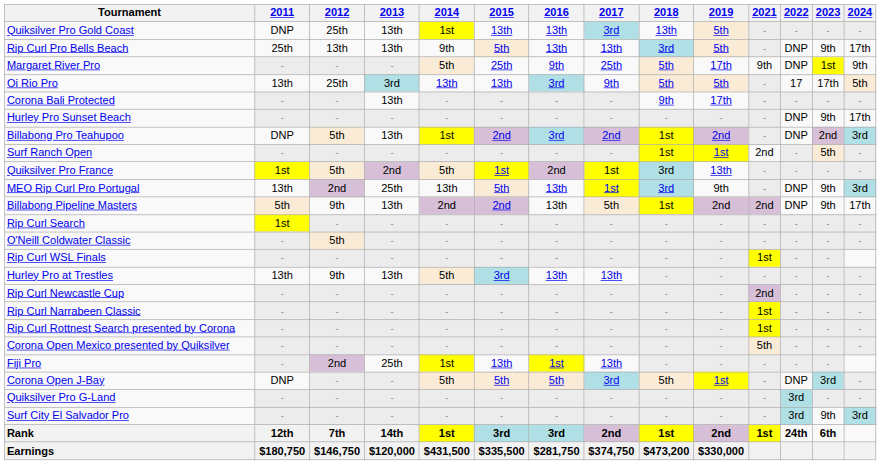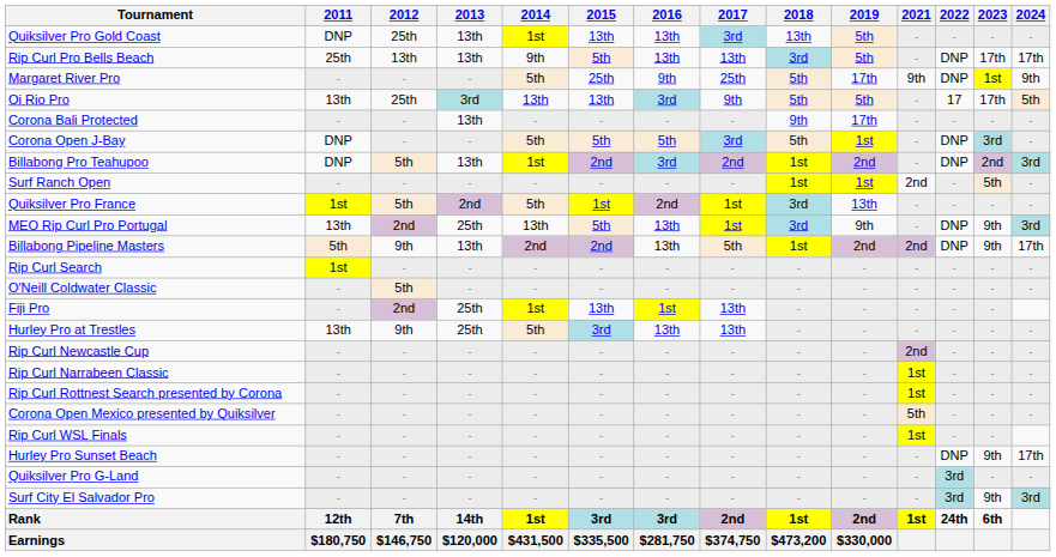 <table class=wikitable style="width:100%; text-align: center">
 <tr>
 <th>Tournament</th>
 <th><a href='#'>2011</a></th>
 <th><a href='#'>2012</a></th>
 <th><a href='#'>2013</a></th>
 <th><a href='#'>2014</a></th>
 <th><a href='#'>2015</a></th>
 <th><a href='#'>2016</a></th>
 <th><a href='#'>2017</a></th>
 <th><a href='#'>2018</a></th>
 <th><a href='#'>2019</a></th>
 <th><a href='#'>2021</a></th>
 <th><strong><a href='#'>2022</a></strong></th>
 <th><a href='#'>2023</a></th>
 <th><a href='#'>2024</a></th>
 </tr>
 <tr>
 <td style="text-align:left"><a href='#'>Quiksilver Pro Gold Coast</a></td>
 <td>DNP</td>
 <td>25th</td>
 <td>13th</td>
 <td Bgcolor=Yellow>1st</td>
 <td><a href='#'>13th</a></td>
 <td><a href='#'>13th</a></td>
 <td Bgcolor=#B0E0E6><a href='#'>3rd</a></td>
 <td><a href='#'>13th</a></td>
 <td Bgcolor=AntiqueWhite><a href='#'>5th</a></td>
 <td style="background:#ececec; color:gray; text-align:center;" class="table-na"><small>-</small></td>
 <td style="background:#ececec; color:gray; text-align:center;" class="table-na"><small>-</small></td>
 <td style="background:#ececec; color:gray; text-align:center;" class="table-na"><small>-</small></td>
 <td style="background:#ececec; color:gray; text-align:center;" class="table-na"><small>-</small></td>
 </tr>
 <tr>
 <td style="text-align:left"><a href='#'>Rip Curl Pro Bells Beach</a></td>
 <td>25th</td>
 <td>13th</td>
 <td>13th</td>
 <td>9th</td>
 <td Bgcolor=AntiqueWhite><a href='#'>5th</a></td>
 <td><a href='#'>13th</a></td>
 <td><a href='#'>13th</a></td>
 <td Bgcolor=#B0E0E6><a href='#'>3rd</a></td>
 <td Bgcolor=AntiqueWhite><a href='#'>5th</a></td>
 <td style="background:#ececec; color:gray; text-align:center;" class="table-na"><small>-</small></td>
 <td>DNP</td>
-<td>9th</td>
+<td>17th</td>
 <td>17th</td>
 </tr>
 <tr>
 <td style="text-align:left"><a href='#'>Margaret River Pro</a></td>
 <td style="background:#ececec; color:gray; text-align:center;" class="table-na"><small>-</small></td>
 <td style="background:#ececec; color:gray; text-align:center;" class="table-na"><small>-</small></td>
 <td style="background:#ececec; color:gray; text-align:center;" class="table-na"><small>-</small></td>
 <td Bgcolor=AntiqueWhite>5th</td>
 <td><a href='#'>25th</a></td>
 <td><a href='#'>9th</a></td>
 <td><a href='#'>25th</a></td>
 <td Bgcolor=AntiqueWhite><a href='#'>5th</a></td>
 <td><a href='#'>17th</a></td>
 <td>9th</td>
 <td>DNP</td>
 <td Bgcolor=Yellow>1st</td>
 <td>9th</td>
 </tr>
 <tr>
 <td style="text-align:left"><a href='#'>Oi Rio Pro</a></td>
 <td>13th</td>
 <td>25th</td>
 <td Bgcolor=#B0E0E6>3rd</td>
 <td><a href='#'>13th</a></td>
 <td><a href='#'>13th</a></td>
 <td Bgcolor=#B0E0E6><a href='#'>3rd</a></td>
 <td><a href='#'>9th</a></td>
 <td Bgcolor=AntiqueWhite><a href='#'>5th</a></td>
 <td Bgcolor=AntiqueWhite><a href='#'>5th</a></td>
 <td style="background:#ececec; color:gray; text-align:center;" class="table-na"><small>-</small></td>
 <td>17</td>
 <td>17th</td>
 <td Bgcolor=AntiqueWhite>5th</td>
 </tr>
 <tr>
 <td style="text-align:left"><a href='#'>Corona Bali Protected</a></td>
 <td style="background:#ececec; color:gray; text-align:center;" class="table-na"><small>-</small></td>
 <td style="background:#ececec; color:gray; text-align:center;" class="table-na"><small>-</small></td>
 <td>13th</td>
 <td style="background:#ececec; color:gray; text-align:center;" class="table-na"><small>-</small></td>
 <td style="background:#ececec; color:gray; text-align:center;" class="table-na"><small>-</small></td>
 <td style="background:#ececec; color:gray; text-align:center;" class="table-na"><small>-</small></td>
 <td style="background:#ececec; color:gray; text-align:center;" class="table-na"><small>-</small></td>
 <td><a href='#'>9th</a></td>
 <td><a href='#'>17th</a></td>
 <td style="background:#ececec; color:gray; text-align:center;" class="table-na"><small>-</small></td>
 <td style="background:#ececec; color:gray; text-align:center;" class="table-na"><small>-</small></td>
 <td style="background:#ececec; color:gray; text-align:center;" class="table-na"><small>-</small></td>
 <td style="background:#ececec; color:gray; text-align:center;" class="table-na"><small>-</small></td>
 </tr>
 <tr>
-<td style="text-align:left"><a href='#'>Hurley Pro Sunset Beach</a></td>
+<td style="text-align:left"><a href='#'>Corona Open J-Bay</a></td>
+<td>DNP</td>
 <td style="background:#ececec; color:gray; text-align:center;" class="table-na"><small>-</small></td>
 <td style="background:#ececec; color:gray; text-align:center;" class="table-na"><small>-</small></td>
-<td style="background:#ececec; color:gray; text-align:center;" class="table-na"><small>-</small></td>
-<td style="background:#ececec; color:gray; text-align:center;" class="table-na"><small>-</small></td>
-<td style="background:#ececec; color:gray; text-align:center;" class="table-na"><small>-</small></td>
-<td style="background:#ececec; color:gray; text-align:center;" class="table-na"><small>-</small></td>
-<td style="background:#ececec; color:gray; text-align:center;" class="table-na"><small>-</small></td>
-<td style="background:#ececec; color:gray; text-align:center;" class="table-na"><small>-</small></td>
-<td style="background:#ececec; color:gray; text-align:center;" class="table-na"><small>-</small></td>
+<td Bgcolor=AntiqueWhite>5th</td>
+<td Bgcolor=AntiqueWhite><a href='#'>5th</a></td>
+<td Bgcolor=AntiqueWhite><a href='#'>5th</a></td>
+<td Bgcolor=#B0E0E6><a href='#'>3rd</a></td>
+<td Bgcolor=AntiqueWhite>5th</td>
+<td Bgcolor=yellow><a href='#'>1st</a></td>
 <td style="background:#ececec; color:gray; text-align:center;" class="table-na"><small>-</small></td>
 <td>DNP</td>
-<td>9th</td>
-<td>17th</td>
+<td Bgcolor=#B0E0E6>3rd</td>
+<td style="background:#ececec; color:gray; text-align:center;" class="table-na"><small>-</small></td>
 </tr>
 <tr>
 <td style="text-align:left"><a href='#'>Billabong Pro Teahupoo</a></td>
 <td>DNP</td>
 <td Bgcolor=AntiqueWhite>5th</td>
 <td>13th</td>
 <td Bgcolor=Yellow>1st</td>
 <td Bgcolor=thistle><a href='#'>2nd</a></td>
 <td Bgcolor=#B0E0E6><a href='#'>3rd</a></td>
 <td Bgcolor=thistle><a href='#'>2nd</a></td>
 <td Bgcolor=Yellow>1st</td>
 <td Bgcolor=thistle><a href='#'>2nd</a></td>
 <td style="background:#ececec; color:gray; text-align:center;" class="table-na"><small>-</small></td>
 <td>DNP</td>
 <td Bgcolor=thistle>2nd</td>
 <td Bgcolor=#B0E0E6>3rd</td>
 </tr>
 <tr>
 <td style="text-align:left"><a href='#'>Surf Ranch Open</a></td>
 <td style="background:#ececec; color:gray; text-align:center;" class="table-na"><small>-</small></td>
 <td style="background:#ececec; color:gray; text-align:center;" class="table-na"><small>-</small></td>
 <td style="background:#ececec; color:gray; text-align:center;" class="table-na"><small>-</small></td>
 <td style="background:#ececec; color:gray; text-align:center;" class="table-na"><small>-</small></td>
 <td style="background:#ececec; color:gray; text-align:center;" class="table-na"><small>-</small></td>
 <td style="background:#ececec; color:gray; text-align:center;" class="table-na"><small>-</small></td>
 <td style="background:#ececec; color:gray; text-align:center;" class="table-na"><small>-</small></td>
 <td Bgcolor=Yellow>1st</td>
 <td Bgcolor=Yellow><a href='#'>1st</a></td>
 <td>2nd</td>
 <td style="background:#ececec; color:gray; text-align:center;" class="table-na"><small>-</small></td>
 <td Bgcolor=AntiqueWhite>5th</td>
 <td style="background:#ececec; color:gray; text-align:center;" class="table-na"><small>-</small></td>
 </tr>
 <tr>
 <td style="text-align:left"><a href='#'>Quiksilver Pro France</a></td>
 <td Bgcolor=Yellow>1st</td>
 <td Bgcolor=AntiqueWhite>5th</td>
 <td Bgcolor=thistle>2nd</td>
 <td Bgcolor=AntiqueWhite>5th</td>
 <td Bgcolor=Yellow><a href='#'>1st</a></td>
 <td Bgcolor=thistle>2nd</td>
 <td Bgcolor=Yellow>1st</td>
 <td Bgcolor=#B0E0E6>3rd</td>
 <td><a href='#'>13th</a></td>
 <td style="background:#ececec; color:gray; text-align:center;" class="table-na"><small>-</small></td>
 <td style="background:#ececec; color:gray; text-align:center;" class="table-na"><small>-</small></td>
 <td style="background:#ececec; color:gray; text-align:center;" class="table-na"><small>-</small></td>
 <td style="background:#ececec; color:gray; text-align:center;" class="table-na"><small>-</small></td>
 </tr>
 <tr>
 <td style="text-align:left"><a href='#'>MEO Rip Curl Pro Portugal</a></td>
 <td>13th</td>
 <td Bgcolor=thistle>2nd</td>
 <td>25th</td>
 <td>13th</td>
 <td Bgcolor=AntiqueWhite><a href='#'>5th</a></td>
 <td><a href='#'>13th</a></td>
 <td Bgcolor=Yellow><a href='#'>1st</a></td>
 <td Bgcolor=#B0E0E6><a href='#'>3rd</a></td>
 <td>9th</td>
 <td style="background:#ececec; color:gray; text-align:center;" class="table-na"><small>-</small></td>
 <td>DNP</td>
 <td>9th</td>
 <td Bgcolor=#B0E0E6>3rd</td>
 </tr>
 <tr>
 <td style="text-align:left"><a href='#'>Billabong Pipeline Masters</a></td>
 <td Bgcolor=AntiqueWhite>5th</td>
 <td>9th</td>
 <td>13th</td>
 <td Bgcolor=thistle>2nd</td>
 <td Bgcolor=thistle><a href='#'>2nd</a></td>
 <td>13th</td>
 <td Bgcolor=AntiqueWhite>5th</td>
 <td Bgcolor=Yellow>1st</td>
 <td Bgcolor=thistle>2nd</td>
 <td Bgcolor=thistle>2nd</td>
 <td>DNP</td>
 <td>9th</td>
 <td>17th</td>
 </tr>
 <tr>
 <td style="text-align:left"><a href='#'>Rip Curl Search</a></td>
 <td Bgcolor=Yellow>1st</td>
 <td style="background:#ececec; color:gray; text-align:center;" class="table-na"><small>-</small></td>
 <td style="background:#ececec; color:gray; text-align:center;" class="table-na"><small>-</small></td>
 <td style="background:#ececec; color:gray; text-align:center;" class="table-na"><small>-</small></td>
 <td style="background:#ececec; color:gray; text-align:center;" class="table-na"><small>-</small></td>
 <td style="background:#ececec; color:gray; text-align:center;" class="table-na"><small>-</small></td>
 <td style="background:#ececec; color:gray; text-align:center;" class="table-na"><small>-</small></td>
 <td style="background:#ececec; color:gray; text-align:center;" class="table-na"><small>-</small></td>
 <td style="background:#ececec; color:gray; text-align:center;" class="table-na"><small>-</small></td>
 <td style="background:#ececec; color:gray; text-align:center;" class="table-na"><small>-</small></td>
 <td style="background:#ececec; color:gray; text-align:center;" class="table-na"><small>-</small></td>
 <td style="background:#ececec; color:gray; text-align:center;" class="table-na"><small>-</small></td>
 <td style="background:#ececec; color:gray; text-align:center;" class="table-na"><small>-</small></td>
 </tr>
 <tr>
 <td style="text-align:left"><a href='#'>O'Neill Coldwater Classic</a></td>
 <td style="background:#ececec; color:gray; text-align:center;" class="table-na"><small>-</small></td>
 <td Bgcolor=AntiqueWhite>5th</td>
 <td style="background:#ececec; color:gray; text-align:center;" class="table-na"><small>-</small></td>
 <td style="background:#ececec; color:gray; text-align:center;" class="table-na"><small>-</small></td>
 <td style="background:#ececec; color:gray; text-align:center;" class="table-na"><small>-</small></td>
 <td style="background:#ececec; color:gray; text-align:center;" class="table-na"><small>-</small></td>
 <td style="background:#ececec; color:gray; text-align:center;" class="table-na"><small>-</small></td>
 <td style="background:#ececec; color:gray; text-align:center;" class="table-na"><small>-</small></td>
 <td style="background:#ececec; color:gray; text-align:center;" class="table-na"><small>-</small></td>
 <td style="background:#ececec; color:gray; text-align:center;" class="table-na"><small>-</small></td>
 <td style="background:#ececec; color:gray; text-align:center;" class="table-na"><small>-</small></td>
 <td style="background:#ececec; color:gray; text-align:center;" class="table-na"><small>-</small></td>
 <td style="background:#ececec; color:gray; text-align:center;" class="table-na"><small>-</small></td>
 </tr>
 <tr>
-<td style="text-align:left"><a href='#'>Rip Curl WSL Finals</a></td>
+<td style="text-align:left"><a href='#'>Fiji Pro</a></td>
+<td style="background:#ececec; color:gray; text-align:center;" class="table-na"><small>-</small></td>
+<td Bgcolor=thistle>2nd</td>
+<td>25th</td>
+<td Bgcolor=Yellow>1st</td>
+<td><a href='#'>13th</a></td>
+<td Bgcolor=Yellow><a href='#'>1st</a></td>
+<td><a href='#'>13th</a></td>
 <td style="background:#ececec; color:gray; text-align:center;" class="table-na"><small>-</small></td>
 <td style="background:#ececec; color:gray; text-align:center;" class="table-na"><small>-</small></td>
 <td style="background:#ececec; color:gray; text-align:center;" class="table-na"><small>-</small></td>
-<td style="background:#ececec; color:gray; text-align:center;" class="table-na"><small>-</small></td>
-<td style="background:#ececec; color:gray; text-align:center;" class="table-na"><small>-</small></td>
-<td style="background:#ececec; color:gray; text-align:center;" class="table-na"><small>-</small></td>
-<td style="background:#ececec; color:gray; text-align:center;" class="table-na"><small>-</small></td>
-<td style="background:#ececec; color:gray; text-align:center;" class="table-na"><small>-</small></td>
-<td style="background:#ececec; color:gray; text-align:center;" class="table-na"><small>-</small></td>
-<td Bgcolor=Yellow>1st</td>
 <td style="background:#ececec; color:gray; text-align:center;" class="table-na"><small>-</small></td>
 <td style="background:#ececec; color:gray; text-align:center;" class="table-na"><small>-</small></td>
 <td></td>
 </tr>
 <tr>
 <td style="text-align:left"><a href='#'>Hurley Pro at Trestles</a></td>
 <td>13th</td>
 <td>9th</td>
-<td>13th</td>
+<td>25th</td>
 <td Bgcolor=AntiqueWhite>5th</td>
 <td Bgcolor=#B0E0E6><a href='#'>3rd</a></td>
 <td><a href='#'>13th</a></td>
 <td><a href='#'>13th</a></td>
 <td style="background:#ececec; color:gray; text-align:center;" class="table-na"><small>-</small></td>
 <td style="background:#ececec; color:gray; text-align:center;" class="table-na"><small>-</small></td>
 <td style="background:#ececec; color:gray; text-align:center;" class="table-na"><small>-</small></td>
 <td style="background:#ececec; color:gray; text-align:center;" class="table-na"><small>-</small></td>
 <td style="background:#ececec; color:gray; text-align:center;" class="table-na"><small>-</small></td>
 <td style="background:#ececec; color:gray; text-align:center;" class="table-na"><small>-</small></td>
 </tr>
 <tr>
 <td style="text-align:left"><a href='#'>Rip Curl Newcastle Cup</a></td>
 <td style="background:#ececec; color:gray; text-align:center;" class="table-na"><small>-</small></td>
 <td style="background:#ececec; color:gray; text-align:center;" class="table-na"><small>-</small></td>
 <td style="background:#ececec; color:gray; text-align:center;" class="table-na"><small>-</small></td>
 <td style="background:#ececec; color:gray; text-align:center;" class="table-na"><small>-</small></td>
 <td style="background:#ececec; color:gray; text-align:center;" class="table-na"><small>-</small></td>
 <td style="background:#ececec; color:gray; text-align:center;" class="table-na"><small>-</small></td>
 <td style="background:#ececec; color:gray; text-align:center;" class="table-na"><small>-</small></td>
 <td style="background:#ececec; color:gray; text-align:center;" class="table-na"><small>-</small></td>
 <td style="background:#ececec; color:gray; text-align:center;" class="table-na"><small>-</small></td>
 <td Bgcolor=thistle>2nd</td>
 <td style="background:#ececec; color:gray; text-align:center;" class="table-na"><small>-</small></td>
 <td style="background:#ececec; color:gray; text-align:center;" class="table-na"><small>-</small></td>
 <td style="background:#ececec; color:gray; text-align:center;" class="table-na"><small>-</small></td>
 </tr>
 <tr>
 <td style="text-align:left"><a href='#'>Rip Curl Narrabeen Classic</a></td>
 <td style="background:#ececec; color:gray; text-align:center;" class="table-na"><small>-</small></td>
 <td style="background:#ececec; color:gray; text-align:center;" class="table-na"><small>-</small></td>
 <td style="background:#ececec; color:gray; text-align:center;" class="table-na"><small>-</small></td>
 <td style="background:#ececec; color:gray; text-align:center;" class="table-na"><small>-</small></td>
 <td style="background:#ececec; color:gray; text-align:center;" class="table-na"><small>-</small></td>
 <td style="background:#ececec; color:gray; text-align:center;" class="table-na"><small>-</small></td>
 <td style="background:#ececec; color:gray; text-align:center;" class="table-na"><small>-</small></td>
 <td style="background:#ececec; color:gray; text-align:center;" class="table-na"><small>-</small></td>
 <td style="background:#ececec; color:gray; text-align:center;" class="table-na"><small>-</small></td>
 <td Bgcolor=Yellow>1st</td>
 <td style="background:#ececec; color:gray; text-align:center;" class="table-na"><small>-</small></td>
 <td style="background:#ececec; color:gray; text-align:center;" class="table-na"><small>-</small></td>
 <td style="background:#ececec; color:gray; text-align:center;" class="table-na"><small>-</small></td>
 </tr>
 <tr>
 <td style="text-align:left"><a href='#'>Rip Curl Rottnest Search presented by Corona</a></td>
 <td style="background:#ececec; color:gray; text-align:center;" class="table-na"><small>-</small></td>
 <td style="background:#ececec; color:gray; text-align:center;" class="table-na"><small>-</small></td>
 <td style="background:#ececec; color:gray; text-align:center;" class="table-na"><small>-</small></td>
 <td style="background:#ececec; color:gray; text-align:center;" class="table-na"><small>-</small></td>
 <td style="background:#ececec; color:gray; text-align:center;" class="table-na"><small>-</small></td>
 <td style="background:#ececec; color:gray; text-align:center;" class="table-na"><small>-</small></td>
 <td style="background:#ececec; color:gray; text-align:center;" class="table-na"><small>-</small></td>
 <td style="background:#ececec; color:gray; text-align:center;" class="table-na"><small>-</small></td>
 <td style="background:#ececec; color:gray; text-align:center;" class="table-na"><small>-</small></td>
 <td Bgcolor=Yellow>1st</td>
 <td style="background:#ececec; color:gray; text-align:center;" class="table-na"><small>-</small></td>
 <td style="background:#ececec; color:gray; text-align:center;" class="table-na"><small>-</small></td>
 <td style="background:#ececec; color:gray; text-align:center;" class="table-na"><small>-</small></td>
 </tr>
 <tr>
 <td style="text-align:left"><a href='#'>Corona Open Mexico presented by Quiksilver</a></td>
 <td style="background:#ececec; color:gray; text-align:center;" class="table-na"><small>-</small></td>
 <td style="background:#ececec; color:gray; text-align:center;" class="table-na"><small>-</small></td>
 <td style="background:#ececec; color:gray; text-align:center;" class="table-na"><small>-</small></td>
 <td style="background:#ececec; color:gray; text-align:center;" class="table-na"><small>-</small></td>
 <td style="background:#ececec; color:gray; text-align:center;" class="table-na"><small>-</small></td>
 <td style="background:#ececec; color:gray; text-align:center;" class="table-na"><small>-</small></td>
 <td style="background:#ececec; color:gray; text-align:center;" class="table-na"><small>-</small></td>
 <td style="background:#ececec; color:gray; text-align:center;" class="table-na"><small>-</small></td>
 <td style="background:#ececec; color:gray; text-align:center;" class="table-na"><small>-</small></td>
 <td Bgcolor=AntiqueWhite>5th</td>
 <td style="background:#ececec; color:gray; text-align:center;" class="table-na"><small>-</small></td>
 <td style="background:#ececec; color:gray; text-align:center;" class="table-na"><small>-</small></td>
 <td style="background:#ececec; color:gray; text-align:center;" class="table-na"><small>-</small></td>
 </tr>
 <tr>
-<td style="text-align:left"><a href='#'>Fiji Pro</a></td>
-<td style="background:#ececec; color:gray; text-align:center;" class="table-na"><small>-</small></td>
-<td Bgcolor=thistle>2nd</td>
-<td>25th</td>
-<td Bgcolor=Yellow>1st</td>
-<td><a href='#'>13th</a></td>
-<td Bgcolor=Yellow><a href='#'>1st</a></td>
-<td><a href='#'>13th</a></td>
+<td style="text-align:left"><a href='#'>Rip Curl WSL Finals</a></td>
 <td style="background:#ececec; color:gray; text-align:center;" class="table-na"><small>-</small></td>
 <td style="background:#ececec; color:gray; text-align:center;" class="table-na"><small>-</small></td>
 <td style="background:#ececec; color:gray; text-align:center;" class="table-na"><small>-</small></td>
 <td style="background:#ececec; color:gray; text-align:center;" class="table-na"><small>-</small></td>
 <td style="background:#ececec; color:gray; text-align:center;" class="table-na"><small>-</small></td>
+<td style="background:#ececec; color:gray; text-align:center;" class="table-na"><small>-</small></td>
+<td style="background:#ececec; color:gray; text-align:center;" class="table-na"><small>-</small></td>
+<td style="background:#ececec; color:gray; text-align:center;" class="table-na"><small>-</small></td>
+<td style="background:#ececec; color:gray; text-align:center;" class="table-na"><small>-</small></td>
+<td Bgcolor=Yellow>1st</td>
+<td style="background:#ececec; color:gray; text-align:center;" class="table-na"><small>-</small></td>
+<td style="background:#ececec; color:gray; text-align:center;" class="table-na"><small>-</small></td>
 <td></td>
 </tr>
 <tr>
-<td style="text-align:left"><a href='#'>Corona Open J-Bay</a></td>
-<td>DNP</td>
+<td style="text-align:left"><a href='#'>Hurley Pro Sunset Beach</a></td>
 <td style="background:#ececec; color:gray; text-align:center;" class="table-na"><small>-</small></td>
 <td style="background:#ececec; color:gray; text-align:center;" class="table-na"><small>-</small></td>
-<td Bgcolor=AntiqueWhite>5th</td>
-<td Bgcolor=AntiqueWhite><a href='#'>5th</a></td>
-<td Bgcolor=AntiqueWhite><a href='#'>5th</a></td>
-<td Bgcolor=#B0E0E6><a href='#'>3rd</a></td>
-<td Bgcolor=AntiqueWhite>5th</td>
-<td Bgcolor=yellow><a href='#'>1st</a></td>
+<td style="background:#ececec; color:gray; text-align:center;" class="table-na"><small>-</small></td>
+<td style="background:#ececec; color:gray; text-align:center;" class="table-na"><small>-</small></td>
+<td style="background:#ececec; color:gray; text-align:center;" class="table-na"><small>-</small></td>
+<td style="background:#ececec; color:gray; text-align:center;" class="table-na"><small>-</small></td>
+<td style="background:#ececec; color:gray; text-align:center;" class="table-na"><small>-</small></td>
+<td style="background:#ececec; color:gray; text-align:center;" class="table-na"><small>-</small></td>
+<td style="background:#ececec; color:gray; text-align:center;" class="table-na"><small>-</small></td>
 <td style="background:#ececec; color:gray; text-align:center;" class="table-na"><small>-</small></td>
 <td>DNP</td>
-<td Bgcolor=#B0E0E6>3rd</td>
-<td style="background:#ececec; color:gray; text-align:center;" class="table-na"><small>-</small></td>
+<td>9th</td>
+<td>17th</td>
 </tr>
 <tr>
 <td style="text-align:left"><a href='#'>Quiksilver Pro G-Land</a></td>
 <td style="background:#ececec; color:gray; text-align:center;" class="table-na"><small>-</small></td>
 <td style="background:#ececec; color:gray; text-align:center;" class="table-na"><small>-</small></td>
 <td style="background:#ececec; color:gray; text-align:center;" class="table-na"><small>-</small></td>
 <td style="background:#ececec; color:gray; text-align:center;" class="table-na"><small>-</small></td>
 <td style="background:#ececec; color:gray; text-align:center;" class="table-na"><small>-</small></td>
 <td style="background:#ececec; color:gray; text-align:center;" class="table-na"><small>-</small></td>
 <td style="background:#ececec; color:gray; text-align:center;" class="table-na"><small>-</small></td>
 <td style="background:#ececec; color:gray; text-align:center;" class="table-na"><small>-</small></td>
 <td style="background:#ececec; color:gray; text-align:center;" class="table-na"><small>-</small></td>
 <td style="background:#ececec; color:gray; text-align:center;" class="table-na"><small>-</small></td>
 <td Bgcolor=#B0E0E6>3rd</td>
 <td style="background:#ececec; color:gray; text-align:center;" class="table-na"><small>-</small></td>
 <td style="background:#ececec; color:gray; text-align:center;" class="table-na"><small>-</small></td>
 </tr>
 <tr>
 <td style="text-align:left"><a href='#'>Surf City El Salvador Pro</a></td>
 <td style="background:#ececec; color:gray; text-align:center;" class="table-na"><small>-</small></td>
 <td style="background:#ececec; color:gray; text-align:center;" class="table-na"><small>-</small></td>
 <td style="background:#ececec; color:gray; text-align:center;" class="table-na"><small>-</small></td>
 <td style="background:#ececec; color:gray; text-align:center;" class="table-na"><small>-</small></td>
 <td style="background:#ececec; color:gray; text-align:center;" class="table-na"><small>-</small></td>
 <td style="background:#ececec; color:gray; text-align:center;" class="table-na"><small>-</small></td>
 <td style="background:#ececec; color:gray; text-align:center;" class="table-na"><small>-</small></td>
 <td style="background:#ececec; color:gray; text-align:center;" class="table-na"><small>-</small></td>
 <td style="background:#ececec; color:gray; text-align:center;" class="table-na"><small>-</small></td>
 <td style="background:#ececec; color:gray; text-align:center;" class="table-na"><small>-</small></td>
 <td Bgcolor=#B0E0E6>3rd</td>
 <td>9th</td>
 <td Bgcolor=#B0E0E6>3rd</td>
 </tr>
 <tr>
 <th style="text-align:left">Rank</th>
 <th>12th</th>
 <th>7th</th>
 <th>14th</th>
 <td bgcolor="Yellow"><strong>1st</strong></td>
 <td bgcolor="#B0E0E6"><strong>3rd</strong></td>
 <td bgcolor="#B0E0E6"><strong>3rd</strong></td>
 <td bgcolor="thistle"><strong>2nd</strong></td>
 <td bgcolor="Yellow"><strong>1st</strong></td>
 <td bgcolor="thistle"><strong>2nd</strong></td>
 <td bgcolor="Yellow"><strong>1st</strong></td>
 <td><strong>24th</strong></td>
 <td><strong>6th</strong></td>
 <td></td>
 </tr>
 <tr>
 <th style="text-align:left">Earnings</th>
 <th>$180,750</th>
 <th>$146,750</th>
 <th>$120,000</th>
 <th>$431,500</th>
 <th>$335,500</th>
 <th>$281,750</th>
 <th>$374,750</th>
 <th>$473,200</th>
 <th>$330,000</th>
 <th></th>
 <th></th>
 <th></th>
 <th></th>
 </tr>
 </table>
